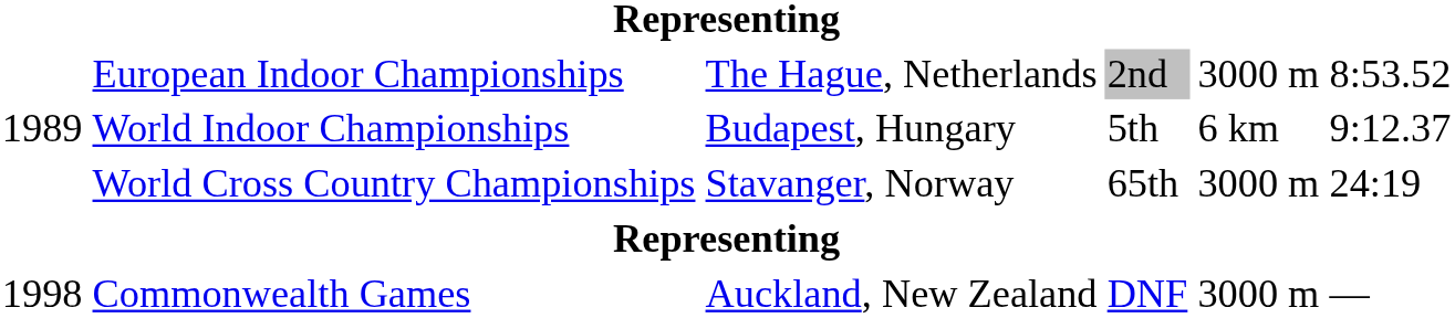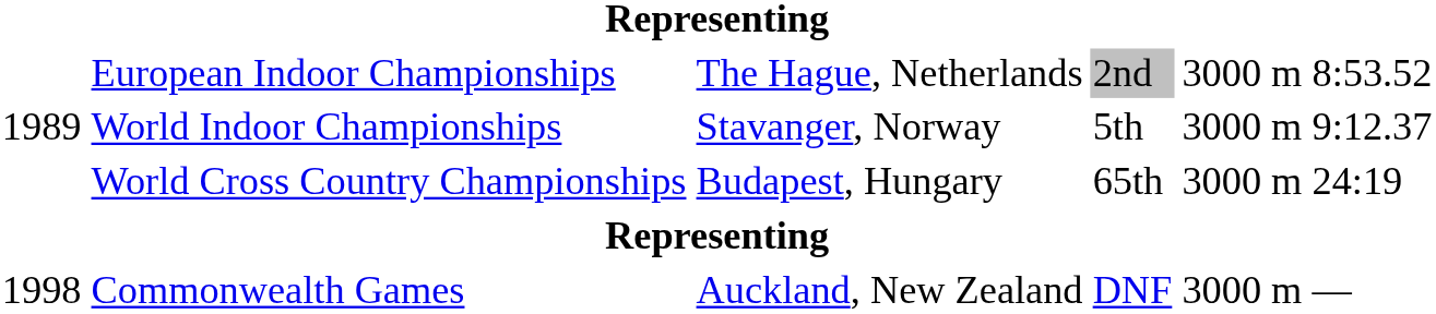 <table>
 <tr>
 <th colspan=6>Representing </th>
 </tr>
 <tr>
 <td rowspan=3>1989</td>
 <td><a href='#'>European Indoor Championships</a></td>
 <td><a href='#'>The Hague</a>, Netherlands</td>
 <td bgcolor=silver>2nd</td>
 <td>3000 m</td>
 <td>8:53.52</td>
 </tr>
 <tr>
 <td><a href='#'>World Indoor Championships</a></td>
-<td><a href='#'>Budapest</a>, Hungary</td>
+<td><a href='#'>Stavanger</a>, Norway</td>
 <td>5th</td>
-<td>6 km</td>
+<td>3000 m</td>
 <td>9:12.37</td>
 </tr>
 <tr>
 <td><a href='#'>World Cross Country Championships</a></td>
-<td><a href='#'>Stavanger</a>, Norway</td>
+<td><a href='#'>Budapest</a>, Hungary</td>
 <td>65th</td>
 <td>3000 m</td>
 <td>24:19</td>
 </tr>
 <tr>
 <th colspan=6>Representing </th>
 </tr>
 <tr>
 <td>1998</td>
 <td><a href='#'>Commonwealth Games</a></td>
 <td><a href='#'>Auckland</a>, New Zealand</td>
 <td><a href='#'>DNF</a></td>
 <td>3000 m</td>
 <td>—</td>
 </tr>
 </table>
